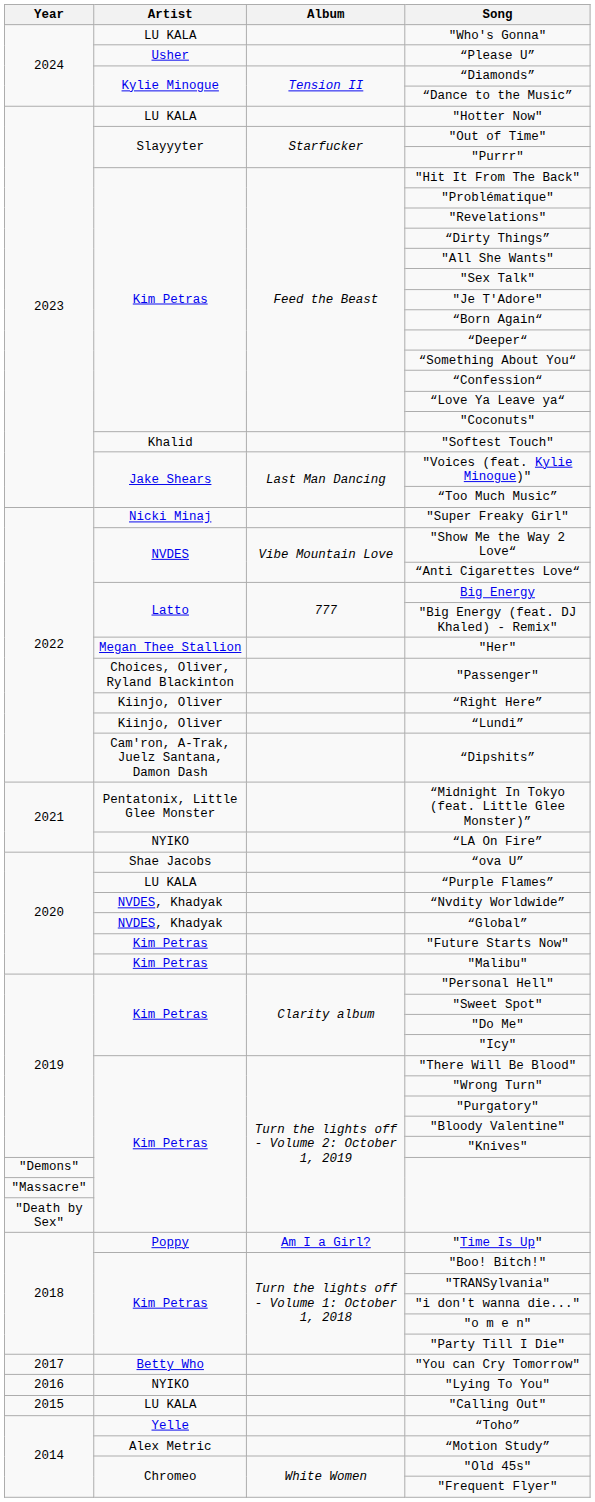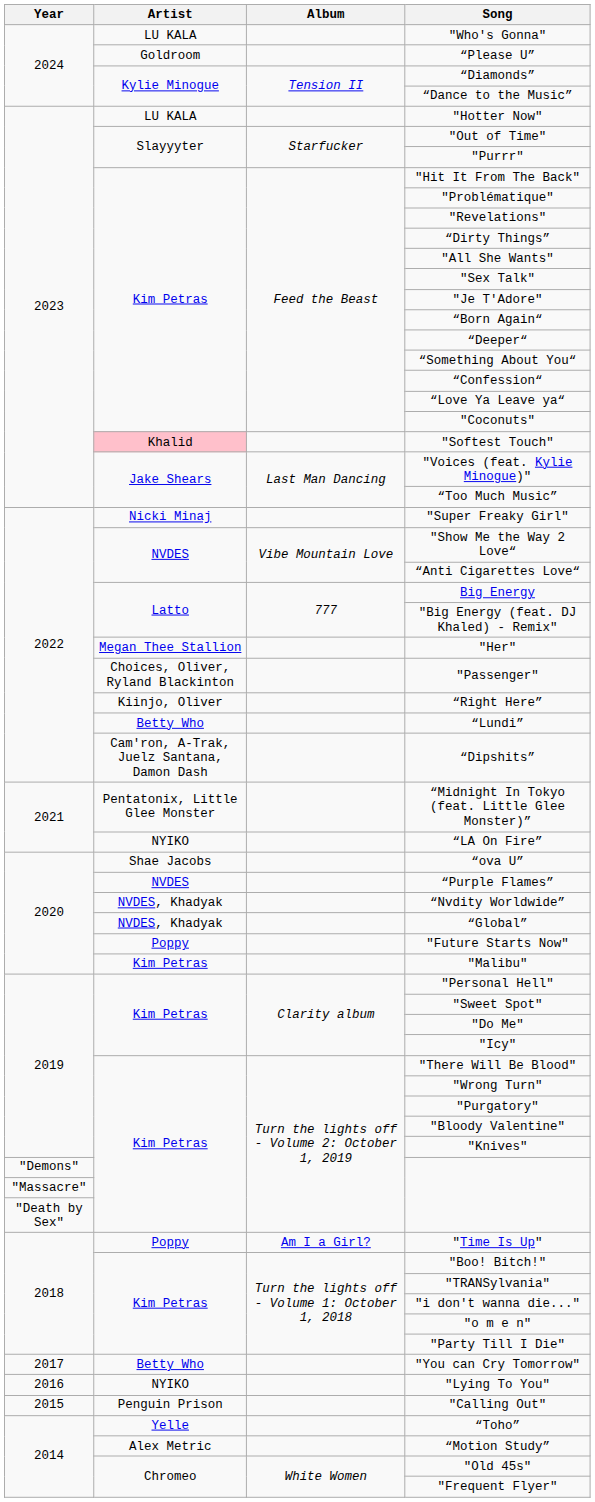 <table class="wikitable plainrowheaders" style="text-align:center;">
 <tr>
 <th scope="col">Year</th>
 <th scope="col">Artist</th>
 <th scope="col">Album</th>
 <th scope="col">Song</th>
 </tr>
 <tr>
 <td rowspan="4">2024</td>
 <td>LU KALA</td>
 <td></td>
 <td>"Who's Gonna"</td>
 </tr>
 <tr>
-<td><a href='#'>Usher</a></td>
+<td>Goldroom</td>
 <td></td>
 <td>“Please U”</td>
 </tr>
 <tr>
 <td rowspan="2"><a href='#'>Kylie Minogue</a></td>
 <td rowspan="2"><em><a href='#'>Tension II</a></em></td>
 <td>“Diamonds”</td>
 </tr>
 <tr>
 <td>“Dance to the Music”</td>
 </tr>
 <tr>
 <td rowspan="19">2023</td>
 <td>LU KALA</td>
 <td></td>
 <td>"Hotter Now"</td>
 </tr>
 <tr>
 <td rowspan="2">Slayyyter</td>
 <td rowspan="2"><em>Starfucker</em></td>
 <td>"Out of Time"</td>
 </tr>
 <tr>
 <td>"Purrr"</td>
 </tr>
 <tr>
 <td rowspan="13"><a href='#'>Kim Petras</a></td>
 <td rowspan="13"><em>Feed the Beast</em></td>
 <td>"Hit It From The Back"</td>
 </tr>
 <tr>
 <td>"Problématique"</td>
 </tr>
 <tr>
 <td>"Revelations"</td>
 </tr>
 <tr>
 <td>“Dirty Things”</td>
 </tr>
 <tr>
 <td>"All She Wants"</td>
 </tr>
 <tr>
 <td>"Sex Talk"</td>
 </tr>
 <tr>
 <td>"Je T'Adore"</td>
 </tr>
 <tr>
 <td>“Born Again“</td>
 </tr>
 <tr>
 <td>“Deeper“</td>
 </tr>
 <tr>
 <td>“Something About You“</td>
 </tr>
 <tr>
 <td>“Confession“</td>
 </tr>
 <tr>
 <td>“Love Ya Leave ya“</td>
 </tr>
 <tr>
 <td>"Coconuts"</td>
 </tr>
 <tr>
-<td>Khalid</td>
+<td style="background: pink;">Khalid</td>
 <td></td>
 <td>"Softest Touch"</td>
 </tr>
 <tr>
 <td rowspan="2"><a href='#'>Jake Shears</a></td>
 <td rowspan="2"><em>Last Man Dancing</em></td>
 <td>"Voices (feat. <a href='#'>Kylie Minogue</a>)"</td>
 </tr>
 <tr>
 <td>“Too Much Music”</td>
 </tr>
 <tr>
 <td rowspan="10">2022</td>
 <td><a href='#'>Nicki Minaj</a></td>
 <td></td>
 <td>"Super Freaky Girl"</td>
 </tr>
 <tr>
 <td rowspan="2"><a href='#'>NVDES</a></td>
 <td rowspan="2"><em>Vibe Mountain Love</em></td>
 <td>"Show Me the Way 2 Love“</td>
 </tr>
 <tr>
 <td>“Anti Cigarettes Love“</td>
 </tr>
 <tr>
 <td rowspan="2"><a href='#'>Latto</a></td>
 <td rowspan="2"><em>777</em></td>
 <td><a href='#'>Big Energy</a></td>
 </tr>
 <tr>
 <td>"Big Energy (feat. DJ Khaled) - Remix"</td>
 </tr>
 <tr>
 <td><a href='#'>Megan Thee Stallion</a></td>
 <td></td>
 <td>"Her"</td>
 </tr>
 <tr>
 <td>Choices, Oliver, Ryland Blackinton</td>
 <td></td>
 <td>"Passenger"</td>
 </tr>
 <tr>
 <td>Kiinjo, Oliver</td>
 <td></td>
 <td>“Right Here”</td>
 </tr>
 <tr>
-<td>Kiinjo, Oliver</td>
+<td><a href='#'>Betty Who</a></td>
 <td></td>
 <td>“Lundi”</td>
 </tr>
 <tr>
 <td>Cam'ron, A-Trak, Juelz Santana, Damon Dash</td>
 <td></td>
 <td>“Dipshits”</td>
 </tr>
 <tr>
 <td rowspan="2">2021</td>
 <td>Pentatonix, Little Glee Monster</td>
 <td></td>
 <td>“Midnight In Tokyo (feat. Little Glee Monster)”</td>
 </tr>
 <tr>
 <td>NYIKO</td>
 <td></td>
 <td>“LA On Fire”</td>
 </tr>
 <tr>
 <td rowspan="6">2020</td>
 <td>Shae Jacobs</td>
 <td></td>
 <td>“ova U”</td>
 </tr>
 <tr>
-<td>LU KALA</td>
+<td><a href='#'>NVDES</a></td>
 <td></td>
 <td>“Purple Flames”</td>
 </tr>
 <tr>
 <td><a href='#'>NVDES</a>, Khadyak</td>
 <td></td>
 <td>“Nvdity Worldwide”</td>
 </tr>
 <tr>
 <td><a href='#'>NVDES</a>, Khadyak</td>
 <td></td>
 <td>“Global”</td>
 </tr>
 <tr>
-<td><a href='#'>Kim Petras</a></td>
+<td><a href='#'>Poppy</a></td>
 <td></td>
 <td>"Future Starts Now"</td>
 </tr>
 <tr>
 <td><a href='#'>Kim Petras</a></td>
 <td></td>
 <td>"Malibu"</td>
 </tr>
 <tr>
 <td rowspan="9">2019</td>
 <td rowspan="4"><a href='#'>Kim Petras</a></td>
 <td rowspan="4"><em>Clarity album</em></td>
 <td>"Personal Hell"</td>
 </tr>
 <tr>
 <td>"Sweet Spot"</td>
 </tr>
 <tr>
 <td>"Do Me"</td>
 </tr>
 <tr>
 <td>"Icy"</td>
 </tr>
 <tr>
 <td rowspan="8"><a href='#'>Kim Petras</a></td>
 <td rowspan="8"><em>Turn the lights off - Volume 2: October 1, 2019</em></td>
 <td>"There Will Be Blood"</td>
 </tr>
 <tr>
 <td>"Wrong Turn"</td>
 </tr>
 <tr>
 <td>"Purgatory"</td>
 </tr>
 <tr>
 <td>"Bloody Valentine"</td>
 </tr>
 <tr>
 <td>"Knives"</td>
 </tr>
 <tr>
 <td>"Demons"</td>
 </tr>
 <tr>
 <td>"Massacre"</td>
 </tr>
 <tr>
 <td>"Death by Sex"</td>
 </tr>
 <tr>
 <td rowspan="6">2018</td>
 <td><a href='#'>Poppy</a></td>
 <td><a href='#'>Am I a Girl?</a></td>
 <td>"<a href='#'>Time Is Up</a>"</td>
 </tr>
 <tr>
 <td rowspan="5"><a href='#'>Kim Petras</a></td>
 <td rowspan="5"><em>Turn the lights off - Volume 1: October 1, 2018 </em></td>
 <td>"Boo! Bitch!"</td>
 </tr>
 <tr>
 <td>"TRANSylvania"</td>
 </tr>
 <tr>
 <td>"i don't wanna die..."</td>
 </tr>
 <tr>
 <td>"o m e n"</td>
 </tr>
 <tr>
 <td>"Party Till I Die"</td>
 </tr>
 <tr>
 <td>2017</td>
 <td><a href='#'>Betty Who</a></td>
 <td></td>
 <td>"You can Cry Tomorrow"</td>
 </tr>
 <tr>
 <td>2016</td>
 <td>NYIKO</td>
 <td></td>
 <td>"Lying To You"</td>
 </tr>
 <tr>
 <td>2015</td>
-<td>LU KALA</td>
+<td>Penguin Prison</td>
 <td></td>
 <td>"Calling Out"</td>
 </tr>
 <tr>
 <td rowspan="4">2014</td>
 <td><a href='#'>Yelle</a></td>
 <td></td>
 <td>“Toho”</td>
 </tr>
 <tr>
 <td>Alex Metric</td>
 <td></td>
 <td>“Motion Study”</td>
 </tr>
 <tr>
 <td rowspan="2">Chromeo</td>
 <td rowspan="2"><em>White Women</em></td>
 <td>"Old 45s"</td>
 </tr>
 <tr>
 <td>"Frequent Flyer"</td>
 </tr>
 </table>
